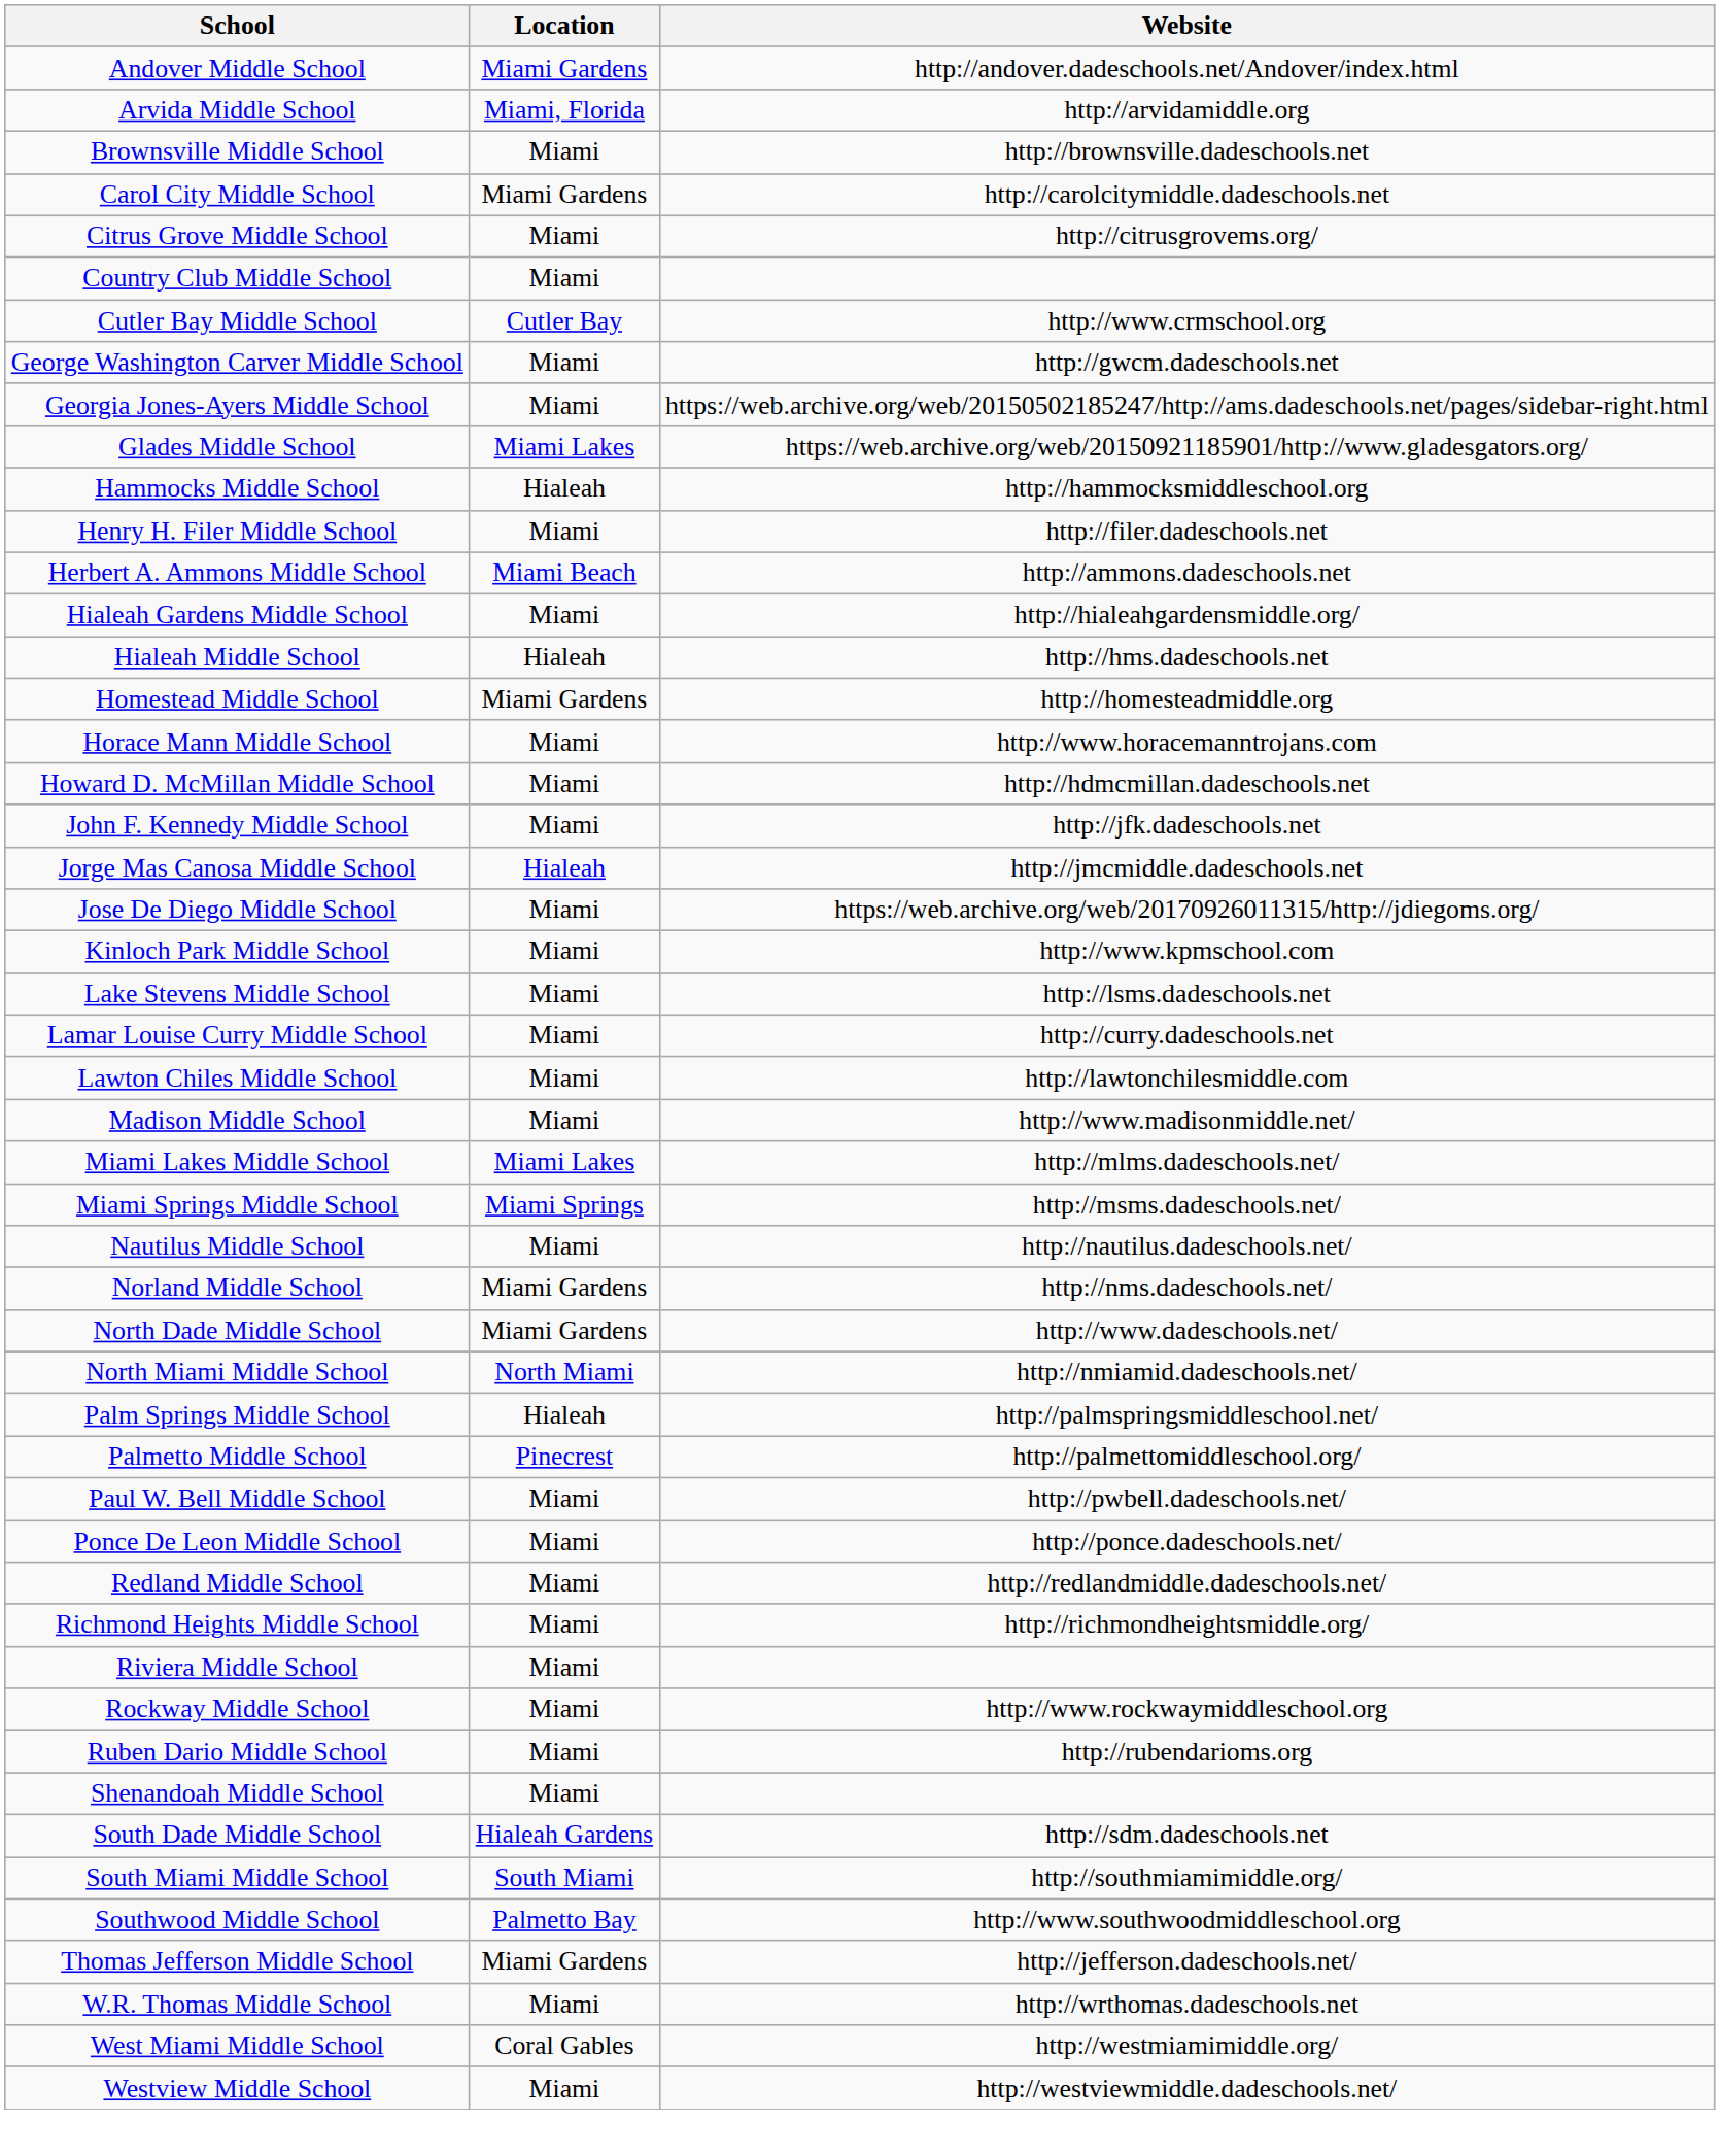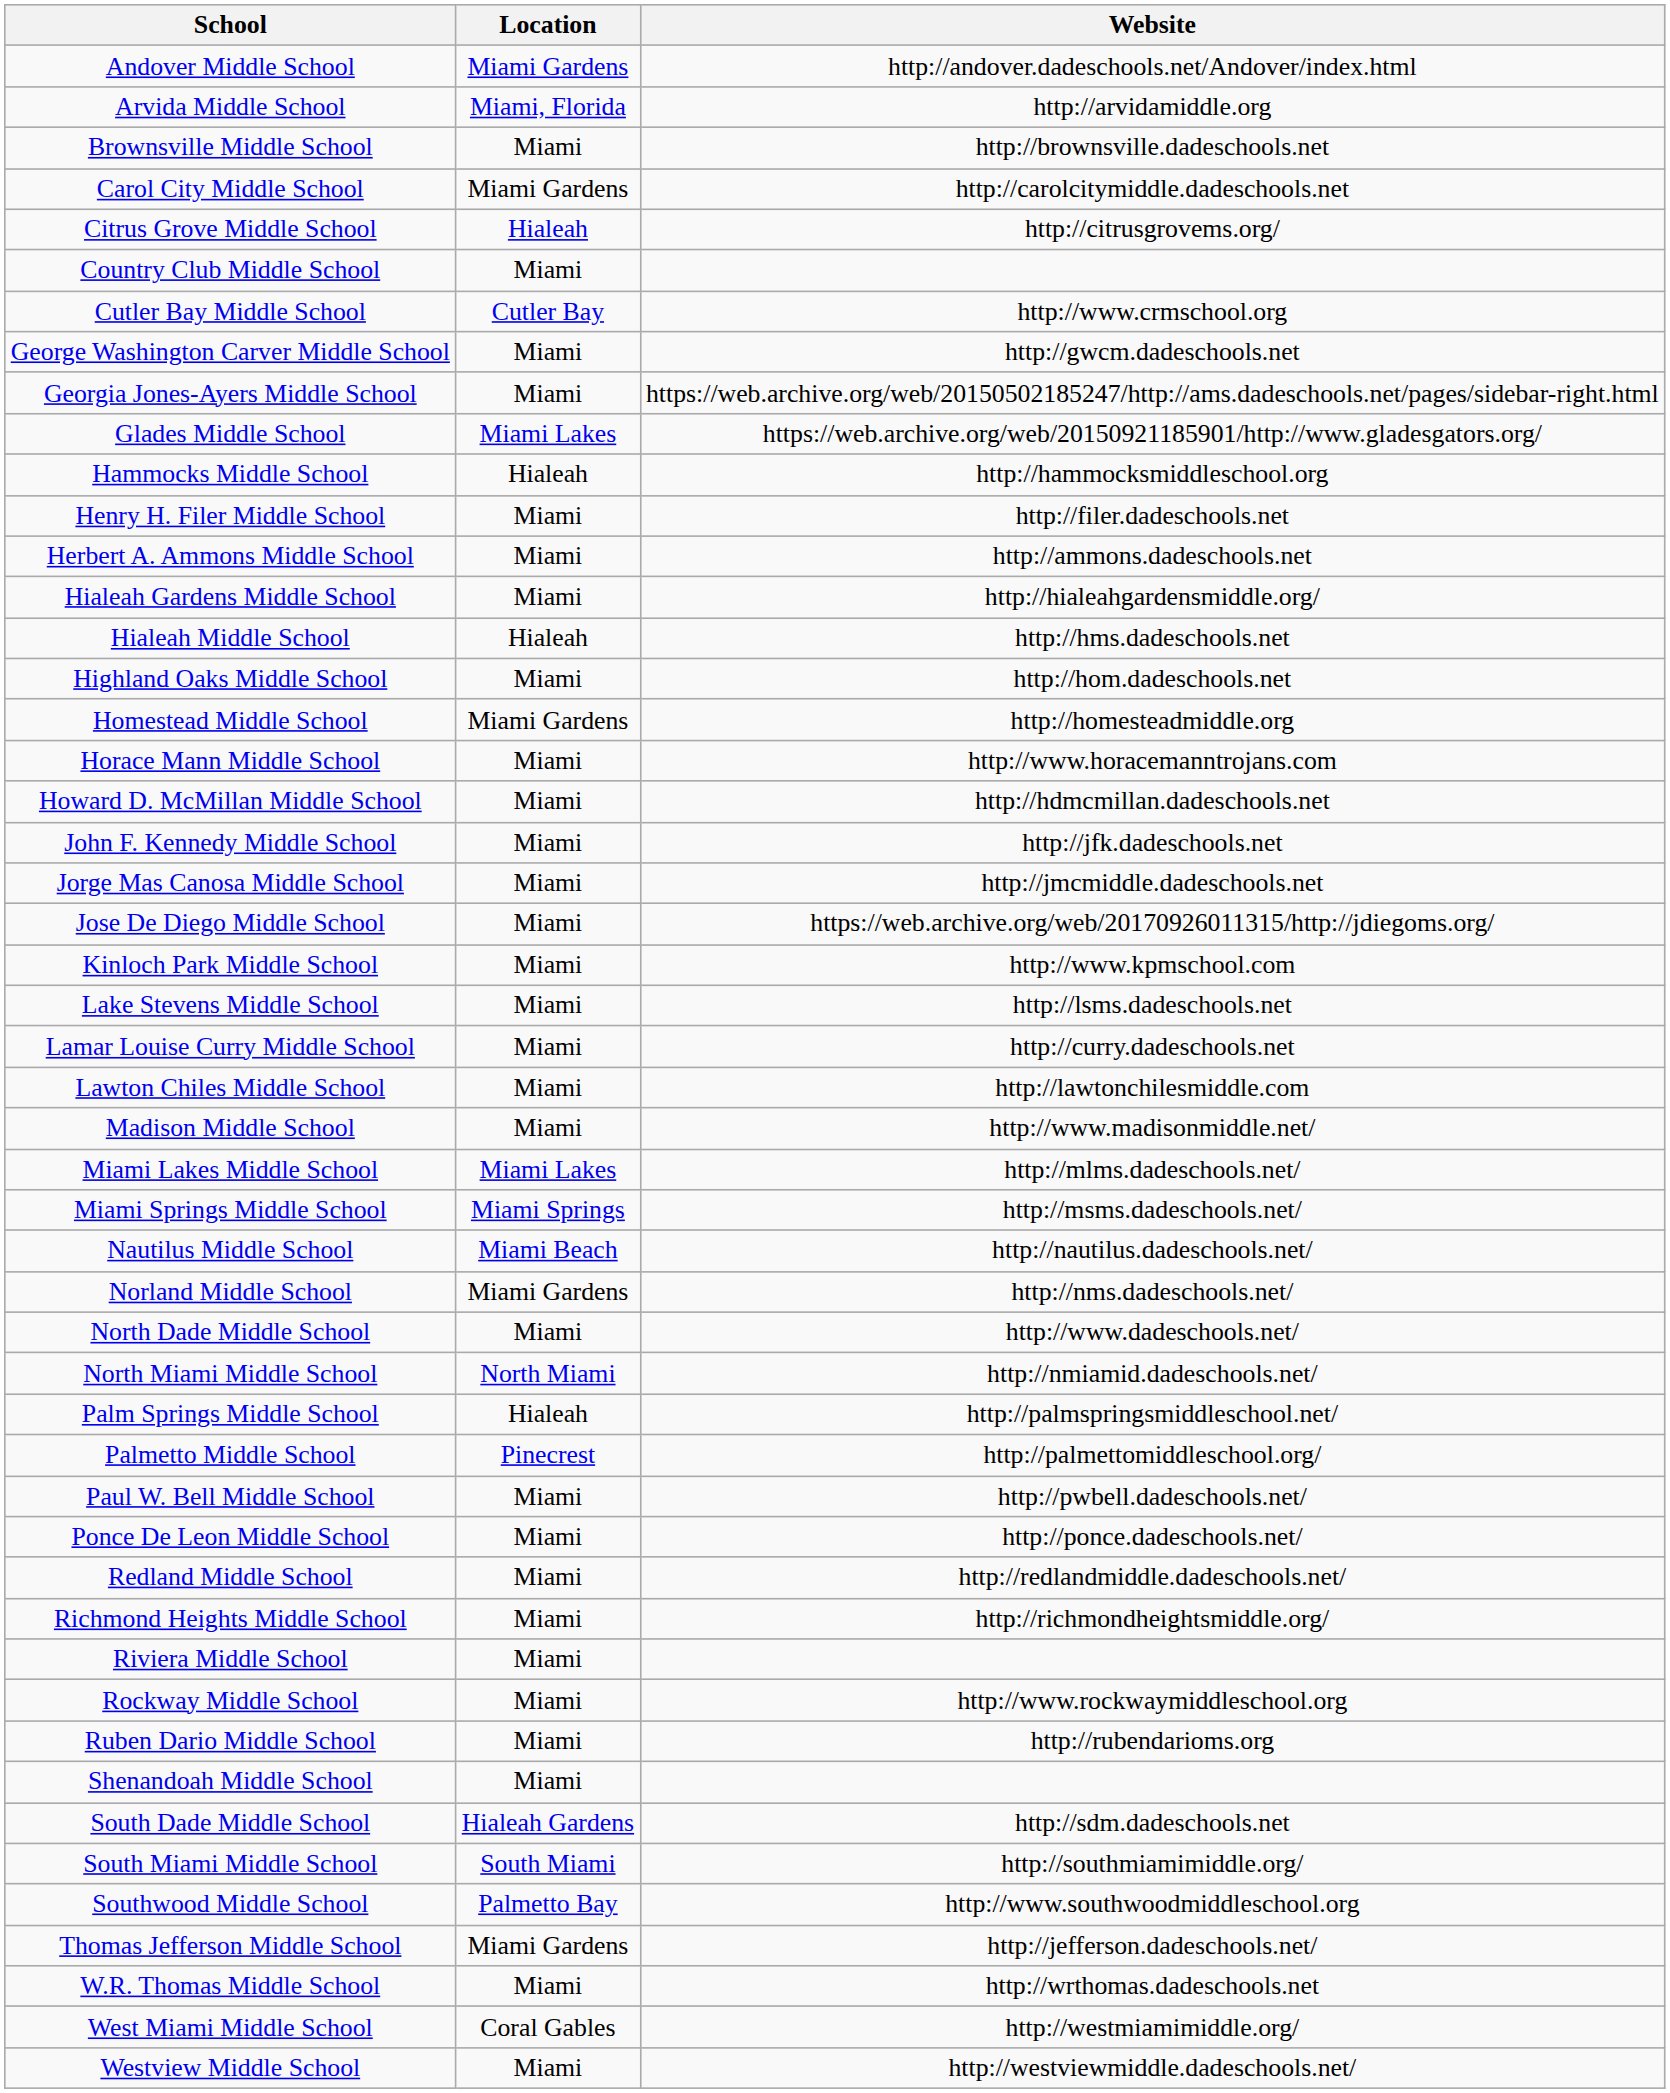 <table class="wikitable" style="text-align:center">
 <tr>
 <th>School</th>
 <th>Location</th>
 <th>Website</th>
 </tr>
 <tr>
 <td><a href='#'>Andover Middle School</a></td>
 <td><a href='#'>Miami Gardens</a></td>
 <td>http://andover.dadeschools.net/Andover/index.html</td>
 </tr>
 <tr>
 <td><a href='#'>Arvida Middle School</a></td>
 <td><a href='#'>Miami, Florida</a></td>
 <td>http://arvidamiddle.org</td>
 </tr>
 <tr>
 <td><a href='#'>Brownsville Middle School</a></td>
 <td>Miami</td>
 <td>http://brownsville.dadeschools.net</td>
 </tr>
 <tr>
 <td><a href='#'>Carol City Middle School</a></td>
 <td>Miami Gardens</td>
 <td>http://carolcitymiddle.dadeschools.net</td>
 </tr>
 <tr>
 <td><a href='#'>Citrus Grove Middle School</a></td>
-<td>Miami</td>
+<td><a href='#'>Hialeah</a></td>
 <td>http://citrusgrovems.org/</td>
 </tr>
 <tr>
 <td><a href='#'>Country Club Middle School</a></td>
 <td>Miami</td>
 <td></td>
 </tr>
 <tr>
 <td><a href='#'>Cutler Bay Middle School</a></td>
 <td><a href='#'>Cutler Bay</a></td>
 <td>http://www.crmschool.org</td>
 </tr>
 <tr>
 <td><a href='#'>George Washington Carver Middle School</a></td>
 <td>Miami</td>
 <td>http://gwcm.dadeschools.net</td>
 </tr>
 <tr>
 <td><a href='#'>Georgia Jones-Ayers Middle School</a></td>
 <td>Miami</td>
 <td>https://web.archive.org/web/20150502185247/http://ams.dadeschools.net/pages/sidebar-right.html</td>
 </tr>
 <tr>
 <td><a href='#'>Glades Middle School</a></td>
 <td><a href='#'>Miami Lakes</a></td>
 <td>https://web.archive.org/web/20150921185901/http://www.gladesgators.org/</td>
 </tr>
 <tr>
 <td><a href='#'>Hammocks Middle School</a></td>
 <td>Hialeah</td>
 <td>http://hammocksmiddleschool.org</td>
 </tr>
 <tr>
 <td><a href='#'>Henry H. Filer Middle School</a></td>
 <td>Miami</td>
 <td>http://filer.dadeschools.net</td>
 </tr>
 <tr>
 <td><a href='#'>Herbert A. Ammons Middle School</a></td>
-<td><a href='#'>Miami Beach</a></td>
+<td>Miami</td>
 <td>http://ammons.dadeschools.net</td>
 </tr>
 <tr>
 <td><a href='#'>Hialeah Gardens Middle School</a></td>
 <td>Miami</td>
 <td>http://hialeahgardensmiddle.org/</td>
 </tr>
 <tr>
 <td><a href='#'>Hialeah Middle School</a></td>
 <td>Hialeah</td>
 <td>http://hms.dadeschools.net</td>
+</tr>
+<tr>
+<td><a href='#'>Highland Oaks Middle School</a></td>
+<td>Miami</td>
+<td>http://hom.dadeschools.net</td>
 </tr>
 <tr>
 <td><a href='#'>Homestead Middle School</a></td>
 <td>Miami Gardens</td>
 <td>http://homesteadmiddle.org</td>
 </tr>
 <tr>
 <td><a href='#'>Horace Mann Middle School</a></td>
 <td>Miami</td>
 <td>http://www.horacemanntrojans.com</td>
 </tr>
 <tr>
 <td><a href='#'>Howard D. McMillan Middle School</a></td>
 <td>Miami</td>
 <td>http://hdmcmillan.dadeschools.net</td>
 </tr>
 <tr>
 <td><a href='#'>John F. Kennedy Middle School</a></td>
 <td>Miami</td>
 <td>http://jfk.dadeschools.net</td>
 </tr>
 <tr>
 <td><a href='#'>Jorge Mas Canosa Middle School</a></td>
-<td><a href='#'>Hialeah</a></td>
+<td>Miami</td>
 <td>http://jmcmiddle.dadeschools.net</td>
 </tr>
 <tr>
 <td><a href='#'>Jose De Diego Middle School</a></td>
 <td>Miami</td>
 <td>https://web.archive.org/web/20170926011315/http://jdiegoms.org/</td>
 </tr>
 <tr>
 <td><a href='#'>Kinloch Park Middle School</a></td>
 <td>Miami</td>
 <td>http://www.kpmschool.com</td>
 </tr>
 <tr>
 <td><a href='#'>Lake Stevens Middle School</a></td>
 <td>Miami</td>
 <td>http://lsms.dadeschools.net</td>
 </tr>
 <tr>
 <td><a href='#'>Lamar Louise Curry Middle School</a></td>
 <td>Miami</td>
 <td>http://curry.dadeschools.net</td>
 </tr>
 <tr>
 <td><a href='#'>Lawton Chiles Middle School</a></td>
 <td>Miami</td>
 <td>http://lawtonchilesmiddle.com</td>
 </tr>
 <tr>
 <td><a href='#'>Madison Middle School</a></td>
 <td>Miami</td>
 <td>http://www.madisonmiddle.net/</td>
 </tr>
 <tr>
 <td><a href='#'>Miami Lakes Middle School</a></td>
 <td><a href='#'>Miami Lakes</a></td>
 <td>http://mlms.dadeschools.net/</td>
 </tr>
 <tr>
 <td><a href='#'>Miami Springs Middle School</a></td>
 <td><a href='#'>Miami Springs</a></td>
 <td>http://msms.dadeschools.net/</td>
 </tr>
 <tr>
 <td><a href='#'>Nautilus Middle School</a></td>
-<td>Miami</td>
+<td><a href='#'>Miami Beach</a></td>
 <td>http://nautilus.dadeschools.net/</td>
 </tr>
 <tr>
 <td><a href='#'>Norland Middle School</a></td>
 <td>Miami Gardens</td>
 <td>http://nms.dadeschools.net/</td>
 </tr>
 <tr>
 <td><a href='#'>North Dade Middle School</a></td>
-<td>Miami Gardens</td>
+<td>Miami</td>
 <td>http://www.dadeschools.net/</td>
 </tr>
 <tr>
 <td><a href='#'>North Miami Middle School</a></td>
 <td><a href='#'>North Miami</a></td>
 <td>http://nmiamid.dadeschools.net/</td>
 </tr>
 <tr>
 <td><a href='#'>Palm Springs Middle School</a></td>
 <td>Hialeah</td>
 <td>http://palmspringsmiddleschool.net/</td>
 </tr>
 <tr>
 <td><a href='#'>Palmetto Middle School</a></td>
 <td><a href='#'>Pinecrest</a></td>
 <td>http://palmettomiddleschool.org/</td>
 </tr>
 <tr>
 <td><a href='#'>Paul W. Bell Middle School</a></td>
 <td>Miami</td>
 <td>http://pwbell.dadeschools.net/</td>
 </tr>
 <tr>
 <td><a href='#'>Ponce De Leon Middle School</a></td>
 <td>Miami</td>
 <td>http://ponce.dadeschools.net/</td>
 </tr>
 <tr>
 <td><a href='#'>Redland Middle School</a></td>
 <td>Miami</td>
 <td>http://redlandmiddle.dadeschools.net/</td>
 </tr>
 <tr>
 <td><a href='#'>Richmond Heights Middle School</a></td>
 <td>Miami</td>
 <td>http://richmondheightsmiddle.org/</td>
 </tr>
 <tr>
 <td><a href='#'>Riviera Middle School</a></td>
 <td>Miami</td>
 <td></td>
 </tr>
 <tr>
 <td><a href='#'>Rockway Middle School</a></td>
 <td>Miami</td>
 <td>http://www.rockwaymiddleschool.org</td>
 </tr>
 <tr>
 <td><a href='#'>Ruben Dario Middle School</a></td>
 <td>Miami</td>
 <td>http://rubendarioms.org</td>
 </tr>
 <tr>
 <td><a href='#'>Shenandoah Middle School</a></td>
 <td>Miami</td>
 <td></td>
 </tr>
 <tr>
 <td><a href='#'>South Dade Middle School</a></td>
 <td><a href='#'>Hialeah Gardens</a></td>
 <td>http://sdm.dadeschools.net</td>
 </tr>
 <tr>
 <td><a href='#'>South Miami Middle School</a></td>
 <td><a href='#'>South Miami</a></td>
 <td>http://southmiamimiddle.org/</td>
 </tr>
 <tr>
 <td><a href='#'>Southwood Middle School</a></td>
 <td><a href='#'>Palmetto Bay</a></td>
 <td>http://www.southwoodmiddleschool.org</td>
 </tr>
 <tr>
 <td><a href='#'>Thomas Jefferson Middle School</a></td>
 <td>Miami Gardens</td>
 <td>http://jefferson.dadeschools.net/</td>
 </tr>
 <tr>
 <td><a href='#'>W.R. Thomas Middle School</a></td>
 <td>Miami</td>
 <td>http://wrthomas.dadeschools.net</td>
 </tr>
 <tr>
 <td><a href='#'>West Miami Middle School</a></td>
 <td>Coral Gables</td>
 <td>http://westmiamimiddle.org/</td>
 </tr>
 <tr>
 <td><a href='#'>Westview Middle School</a></td>
 <td>Miami</td>
 <td>http://westviewmiddle.dadeschools.net/</td>
 </tr>
 </table>
